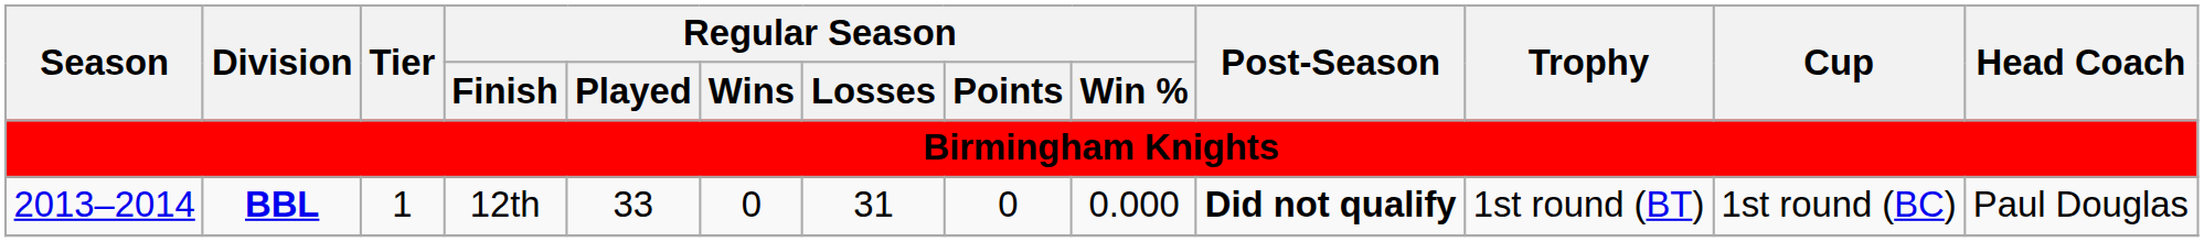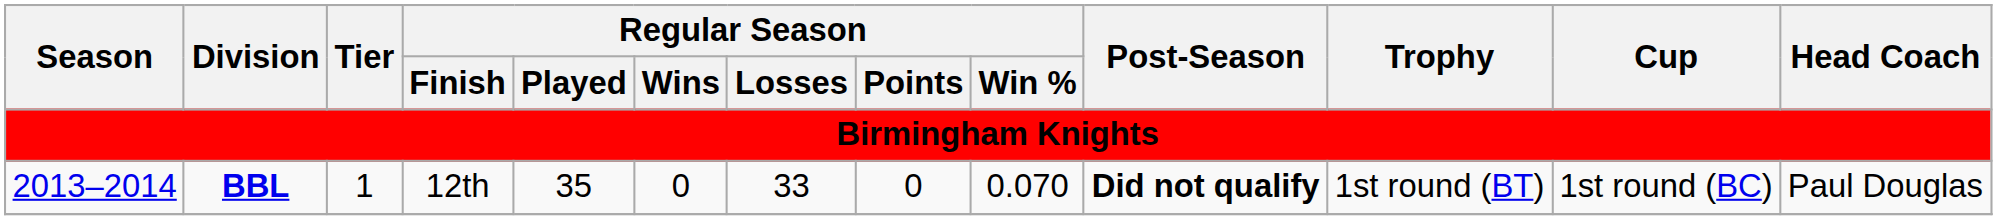 <table class="wikitable" style="font-size:100%;">
 <tr bgcolor="#efefef">
 <th rowspan="2">Season</th>
 <th rowspan="2">Division</th>
 <th rowspan="2">Tier</th>
 <th colspan="6">Regular Season</th>
 <th rowspan="2">Post-Season</th>
 <th rowspan="2">Trophy</th>
 <th rowspan="2">Cup</th>
 <th rowspan="2">Head Coach</th>
 </tr>
 <tr>
 <th>Finish</th>
 <th>Played</th>
 <th>Wins</th>
 <th>Losses</th>
 <th>Points</th>
 <th>Win %</th>
 </tr>
 <tr>
 <td colspan="13" align=center bgcolor="#FF0000"><span><strong>Birmingham Knights</strong></span></td>
 </tr>
 <tr>
 <td style="text-align:center;"><a href='#'>2013–2014</a></td>
 <td style="text-align:center;"><strong><a href='#'>BBL</a></strong></td>
 <td style="text-align:center;">1</td>
 <td style="text-align:center;">12th</td>
+<td style="text-align:center;">35</td>
+<td style="text-align:center;">0</td>
 <td style="text-align:center;">33</td>
 <td style="text-align:center;">0</td>
-<td style="text-align:center;">31</td>
-<td style="text-align:center;">0</td>
-<td style="text-align:center;">0.000</td>
+<td style="text-align:center;">0.070</td>
 <td style="text-align:center;"><strong>Did not qualify</strong></td>
 <td style="text-align:center;">1st round (<a href='#'>BT</a>)</td>
 <td style="text-align:center;">1st round (<a href='#'>BC</a>)</td>
 <td style="text-align:center;">Paul Douglas</td>
 </tr>
 <tr>
 </tr>
 </table>
